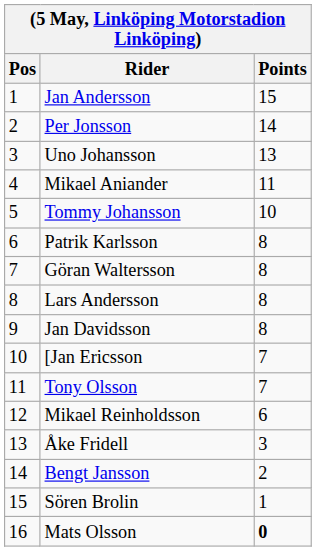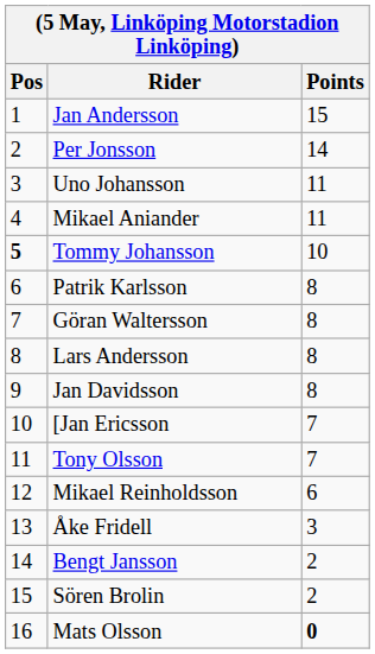 <table class="wikitable">
 <tr>
 <th colspan="6">(5 May, <a href='#'>Linköping Motorstadion</a><br> <a href='#'>Linköping</a>)</th>
 </tr>
 <tr>
 <th width=20>Pos</th>
 <th width=180>Rider</th>
 <th width=40>Points</th>
 </tr>
 <tr>
 <td>1</td>
 <td style="text-align:left;"><a href='#'>Jan Andersson</a></td>
 <td>15</td>
 </tr>
 <tr>
 <td>2</td>
 <td style="text-align:left;"><a href='#'>Per Jonsson</a></td>
 <td>14</td>
 </tr>
 <tr>
 <td>3</td>
 <td style="text-align:left;">Uno Johansson</td>
-<td>13</td>
+<td>11</td>
 </tr>
 <tr>
 <td>4</td>
 <td style="text-align:left;">Mikael Aniander</td>
 <td>11</td>
 </tr>
 <tr>
-<td>5</td>
+<td><strong>5</strong></td>
 <td style="text-align:left;"><a href='#'>Tommy Johansson</a></td>
 <td>10</td>
 </tr>
 <tr>
 <td>6</td>
 <td style="text-align:left;">Patrik Karlsson</td>
 <td>8</td>
 </tr>
 <tr>
 <td>7</td>
 <td style="text-align:left;">Göran Waltersson</td>
 <td>8</td>
 </tr>
 <tr>
 <td>8</td>
 <td style="text-align:left;">Lars Andersson</td>
 <td>8</td>
 </tr>
 <tr>
 <td>9</td>
 <td style="text-align:left;">Jan Davidsson</td>
 <td>8</td>
 </tr>
 <tr>
 <td>10</td>
 <td style="text-align:left;">[Jan Ericsson</td>
 <td>7</td>
 </tr>
 <tr>
 <td>11</td>
 <td style="text-align:left;"><a href='#'>Tony Olsson</a></td>
 <td>7</td>
 </tr>
 <tr>
 <td>12</td>
 <td style="text-align:left;">Mikael Reinholdsson</td>
 <td>6</td>
 </tr>
 <tr>
 <td>13</td>
 <td style="text-align:left;">Åke Fridell</td>
 <td>3</td>
 </tr>
 <tr>
 <td>14</td>
 <td style="text-align:left;"><a href='#'>Bengt Jansson</a></td>
 <td>2</td>
 </tr>
 <tr>
 <td>15</td>
 <td style="text-align:left;">Sören Brolin</td>
-<td>1</td>
+<td>2</td>
 </tr>
 <tr>
 <td>16</td>
 <td style="text-align:left;">Mats Olsson</td>
 <td><strong>0</strong></td>
 </tr>
 </table>
